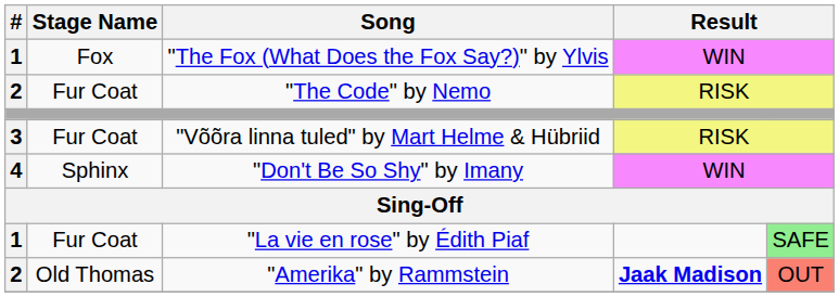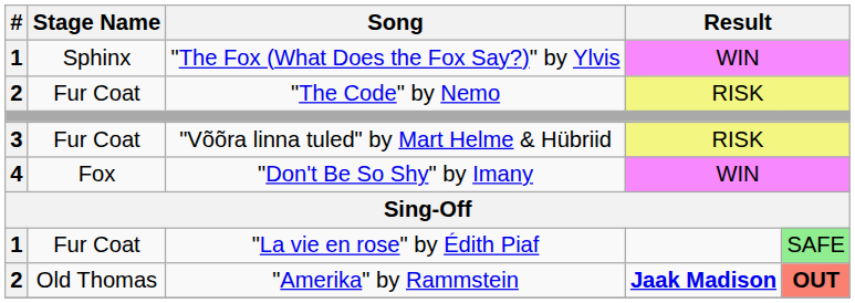 <table class="wikitable plainrowheaders" style="text-align: center;">
 <tr>
 <th>#</th>
 <th>Stage Name</th>
 <th>Song</th>
 <th colspan="2">Result</th>
 </tr>
 <tr>
 <th>1</th>
-<td>Fox</td>
+<td>Sphinx</td>
 <td>"<a href='#'>The Fox (What Does the Fox Say?)</a>" by <a href='#'>Ylvis</a></td>
 <td colspan="2" bgcolor="#F888FD">WIN</td>
 </tr>
 <tr>
 <th>2</th>
 <td>Fur Coat</td>
 <td>"<a href='#'>The Code</a>" by <a href='#'>Nemo</a></td>
 <td colspan="2" bgcolor="#F3F781">RISK</td>
 </tr>
 <tr>
 <td colspan="5" style="background:darkgray"></td>
 </tr>
 <tr>
 <th>3</th>
 <td>Fur Coat</td>
 <td>"Võõra linna tuled" by <a href='#'>Mart Helme</a> & Hübriid</td>
 <td colspan="2" bgcolor="#F3F781">RISK</td>
 </tr>
 <tr>
 <th>4</th>
-<td>Sphinx</td>
+<td>Fox</td>
 <td>"<a href='#'>Don't Be So Shy</a>" by <a href='#'>Imany</a></td>
 <td colspan="2" bgcolor="#F888FD">WIN</td>
 </tr>
 <tr>
 <th colspan="5">Sing-Off</th>
 </tr>
 <tr>
 <th>1</th>
 <td>Fur Coat</td>
 <td>"<a href='#'>La vie en rose</a>" by <a href='#'>Édith Piaf</a></td>
 <td></td>
 <td bgcolor="lightgreen">SAFE</td>
 </tr>
 <tr>
 <th>2</th>
 <td>Old Thomas</td>
 <td>"<a href='#'>Amerika</a>" by <a href='#'>Rammstein</a></td>
 <td><strong><a href='#'>Jaak Madison</a></strong></td>
-<td bgcolor="salmon">OUT</td>
+<td bgcolor="salmon"><strong>OUT</strong></td>
 </tr>
 <tr>
 </tr>
 </table>
